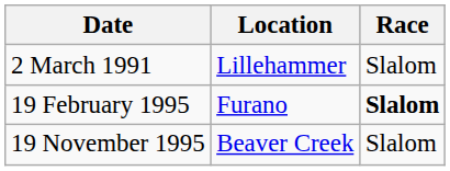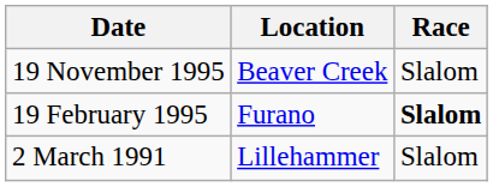 <table class="wikitable">
 <tr>
 <th>Date</th>
 <th>Location</th>
 <th>Race</th>
 </tr>
 <tr>
-<td>2 March 1991</td>
-<td> <a href='#'>Lillehammer</a></td>
+<td>19 November 1995</td>
+<td> <a href='#'>Beaver Creek</a></td>
 <td>Slalom</td>
 </tr>
 <tr>
 <td>19 February 1995</td>
 <td> <a href='#'>Furano</a></td>
 <td><strong>Slalom</strong></td>
 </tr>
 <tr>
-<td>19 November 1995</td>
-<td> <a href='#'>Beaver Creek</a></td>
+<td>2 March 1991</td>
+<td> <a href='#'>Lillehammer</a></td>
 <td>Slalom</td>
 </tr>
 </table>
